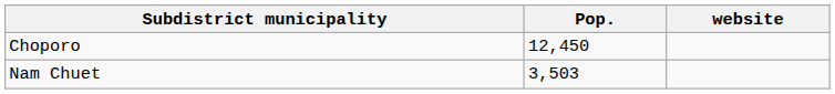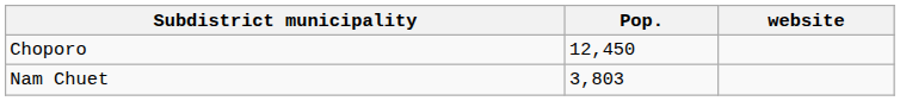 <table class="wikitable" style="width:50%;">
 <tr>
 <th>Subdistrict municipality</th>
 <th>Pop.</th>
 <th>website</th>
 </tr>
 <tr>
 <td>Choporo</td>
 <td>12,450</td>
 <td></td>
 </tr>
 <tr>
 <td>Nam Chuet</td>
-<td>3,503</td>
+<td>3,803</td>
 <td></td>
 </tr>
 </table>
